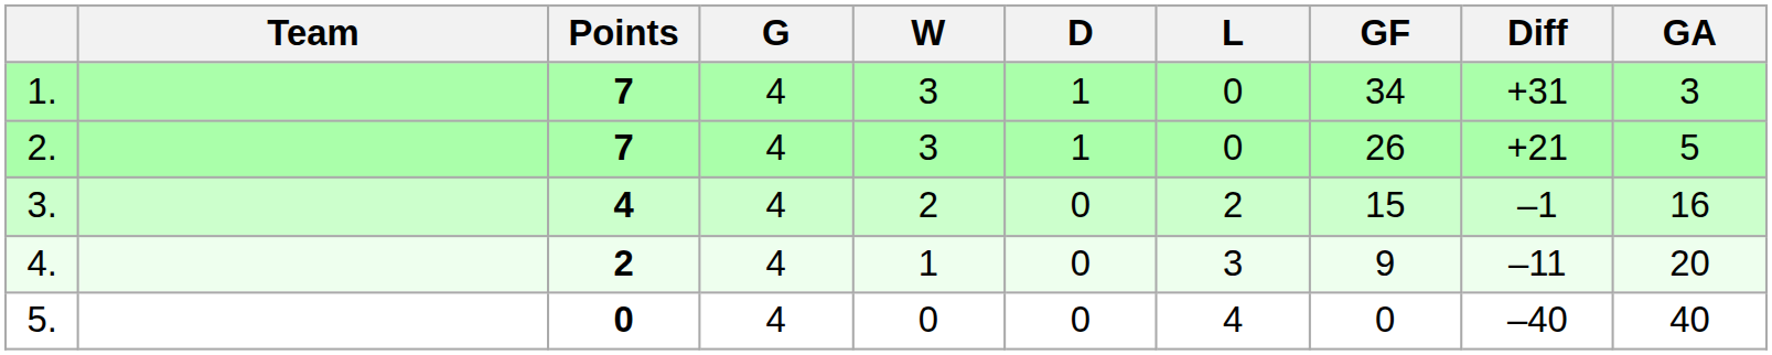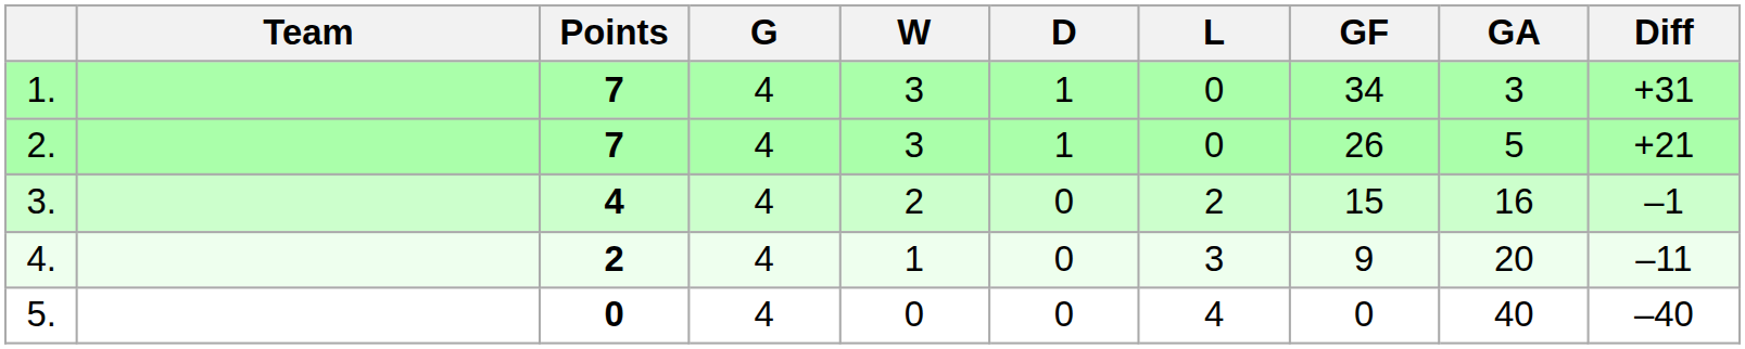 <table class=wikitable style="text-align:center">
 <tr bgcolor="#DCDCDC">
 <th width="25"></th>
 <th width="200">Team</th>
 <th width="60">Points</th>
 <th width="60">G</th>
 <th width="60">W</th>
 <th width="60">D</th>
 <th width="60">L</th>
 <th width="60">GF</th>
+<th width="60">GA</th>
 <th width="60">Diff</th>
-<th width="60">GA</th>
 </tr>
 <tr bgcolor=#AAFFAA>
 <td>1.</td>
 <td align=left></td>
 <td><strong>7</strong></td>
 <td>4</td>
 <td>3</td>
 <td>1</td>
 <td>0</td>
 <td>34</td>
+<td>3</td>
 <td>+31</td>
-<td>3</td>
 </tr>
 <tr bgcolor=#AAFFAA>
 <td>2.</td>
 <td align=left></td>
 <td><strong>7</strong></td>
 <td>4</td>
 <td>3</td>
 <td>1</td>
 <td>0</td>
 <td>26</td>
+<td>5</td>
 <td>+21</td>
-<td>5</td>
 </tr>
 <tr bgcolor=#CCFFCC>
 <td>3.</td>
 <td align=left></td>
 <td><strong>4</strong></td>
 <td>4</td>
 <td>2</td>
 <td>0</td>
 <td>2</td>
 <td>15</td>
+<td>16</td>
 <td>–1</td>
-<td>16</td>
 </tr>
 <tr bgcolor=#EEFFEE>
 <td>4.</td>
 <td align=left></td>
 <td><strong>2</strong></td>
 <td>4</td>
 <td>1</td>
 <td>0</td>
 <td>3</td>
 <td>9</td>
+<td>20</td>
 <td>–11</td>
-<td>20</td>
 </tr>
 <tr bgcolor=#FFFFFF>
 <td>5.</td>
 <td align=left></td>
 <td><strong>0</strong></td>
 <td>4</td>
 <td>0</td>
 <td>0</td>
 <td>4</td>
 <td>0</td>
+<td>40</td>
 <td>–40</td>
-<td>40</td>
 </tr>
 </table>
